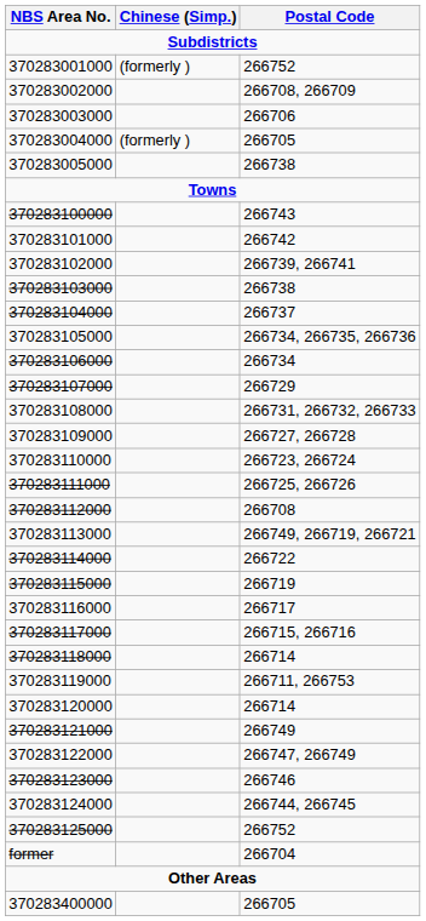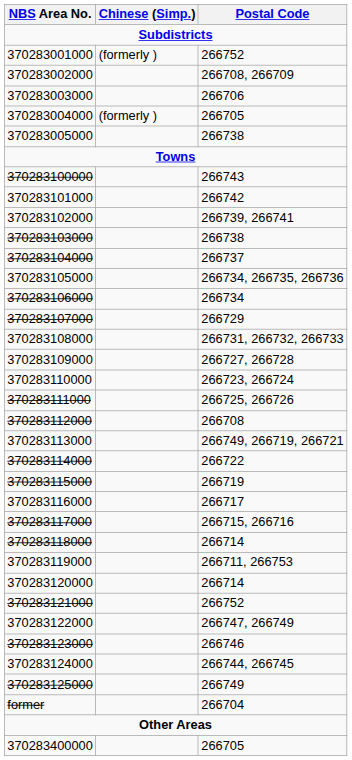 <table class="wikitable sortable">
 <tr>
 <th><a href='#'>NBS</a> Area No.</th>
 <th><a href='#'>Chinese</a> (<a href='#'>Simp.</a>)</th>
 <th><a href='#'>Postal Code</a></th>
 </tr>
 <tr>
 <td style="text-align:center;" colspan="6"><strong><a href='#'>Subdistricts</a></strong></td>
 </tr>
 <tr>
 <td>370283001000</td>
 <td> (formerly )</td>
 <td>266752</td>
 </tr>
 <tr>
 <td>370283002000</td>
 <td></td>
 <td>266708, 266709</td>
 </tr>
 <tr>
 <td>370283003000</td>
 <td></td>
 <td>266706</td>
 </tr>
 <tr>
 <td>370283004000</td>
 <td> (formerly )</td>
 <td>266705</td>
 </tr>
 <tr>
 <td>370283005000</td>
 <td></td>
 <td>266738</td>
 </tr>
 <tr>
 <td style="text-align:center;" colspan="6"><strong><a href='#'>Towns</a></strong></td>
 </tr>
 <tr>
 <td><s>370283100000</s></td>
 <td></td>
 <td>266743</td>
 </tr>
 <tr>
 <td>370283101000</td>
 <td></td>
 <td>266742</td>
 </tr>
 <tr>
 <td>370283102000</td>
 <td></td>
 <td>266739, 266741</td>
 </tr>
 <tr>
 <td><s>370283103000</s></td>
 <td></td>
 <td>266738</td>
 </tr>
 <tr>
 <td><s>370283104000</s></td>
 <td></td>
 <td>266737</td>
 </tr>
 <tr>
 <td>370283105000</td>
 <td></td>
 <td>266734, 266735, 266736</td>
 </tr>
 <tr>
 <td><s>370283106000</s></td>
 <td></td>
 <td>266734</td>
 </tr>
 <tr>
 <td><s>370283107000</s></td>
 <td></td>
 <td>266729</td>
 </tr>
 <tr>
 <td>370283108000</td>
 <td></td>
 <td>266731, 266732, 266733</td>
 </tr>
 <tr>
 <td>370283109000</td>
 <td></td>
 <td>266727, 266728</td>
 </tr>
 <tr>
 <td>370283110000</td>
 <td></td>
 <td>266723, 266724</td>
 </tr>
 <tr>
 <td><s>370283111000</s></td>
 <td></td>
 <td>266725, 266726</td>
 </tr>
 <tr>
 <td><s>370283112000</s></td>
 <td></td>
 <td>266708</td>
 </tr>
 <tr>
 <td>370283113000</td>
 <td></td>
 <td>266749, 266719, 266721</td>
 </tr>
 <tr>
 <td><s>370283114000</s></td>
 <td></td>
 <td>266722</td>
 </tr>
 <tr>
 <td><s>370283115000</s></td>
 <td></td>
 <td>266719</td>
 </tr>
 <tr>
 <td>370283116000</td>
 <td></td>
 <td>266717</td>
 </tr>
 <tr>
 <td><s>370283117000</s></td>
 <td></td>
 <td>266715, 266716</td>
 </tr>
 <tr>
 <td><s>370283118000</s></td>
 <td></td>
 <td>266714</td>
 </tr>
 <tr>
 <td>370283119000</td>
 <td></td>
 <td>266711, 266753</td>
 </tr>
 <tr>
 <td>370283120000</td>
 <td></td>
 <td>266714</td>
 </tr>
 <tr>
 <td><s>370283121000</s></td>
 <td></td>
-<td>266749</td>
+<td>266752</td>
 </tr>
 <tr>
 <td>370283122000</td>
 <td></td>
 <td>266747, 266749</td>
 </tr>
 <tr>
 <td><s>370283123000</s></td>
 <td></td>
 <td>266746</td>
 </tr>
 <tr>
 <td>370283124000</td>
 <td></td>
 <td>266744, 266745</td>
 </tr>
 <tr>
 <td><s>370283125000</s></td>
 <td></td>
-<td>266752</td>
+<td>266749</td>
 </tr>
 <tr>
 <td><s>former</s></td>
 <td></td>
 <td>266704</td>
 </tr>
 <tr>
 <td style="text-align:center;" colspan="6"><strong>Other Areas</strong></td>
 </tr>
 <tr>
 <td>370283400000</td>
 <td></td>
 <td>266705</td>
 </tr>
 </table>
